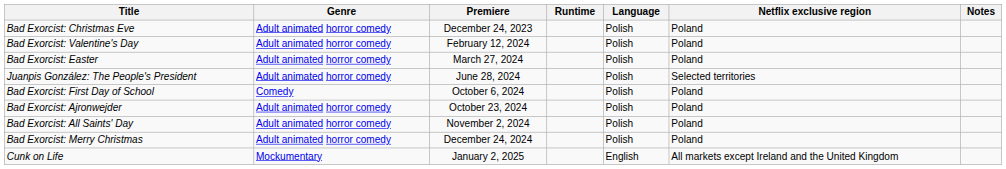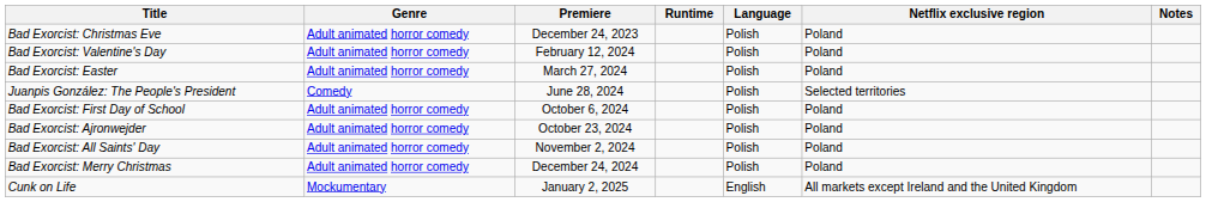 <table class="wikitable sortable" style="width:100%">
 <tr>
 <th scope="col" style="width:25%;">Title</th>
 <th>Genre</th>
 <th>Premiere</th>
 <th>Runtime</th>
 <th>Language</th>
 <th>Netflix exclusive region</th>
 <th>Notes</th>
 </tr>
 <tr>
 <td><em>Bad Exorcist: Christmas Eve</em></td>
 <td><a href='#'>Adult animated</a> <a href='#'>horror comedy</a></td>
 <td style="text-align:center">December 24, 2023</td>
 <td></td>
 <td>Polish</td>
 <td>Poland</td>
 <td></td>
 </tr>
 <tr>
 <td><em>Bad Exorcist: Valentine's Day</em></td>
 <td><a href='#'>Adult animated</a> <a href='#'>horror comedy</a></td>
 <td style="text-align:center">February 12, 2024</td>
 <td></td>
 <td>Polish</td>
 <td>Poland</td>
 <td></td>
 </tr>
 <tr>
 <td><em>Bad Exorcist: Easter</em></td>
 <td><a href='#'>Adult animated</a> <a href='#'>horror comedy</a></td>
 <td style="text-align:center">March 27, 2024</td>
 <td></td>
 <td>Polish</td>
 <td>Poland</td>
 <td></td>
 </tr>
 <tr>
 <td><em>Juanpis González: The People's President</em></td>
-<td><a href='#'>Adult animated</a> <a href='#'>horror comedy</a></td>
+<td><a href='#'>Comedy</a></td>
 <td style="text-align:center">June 28, 2024</td>
 <td></td>
 <td>Polish</td>
 <td>Selected territories</td>
 <td></td>
 </tr>
 <tr>
 <td><em>Bad Exorcist: First Day of School</em></td>
-<td><a href='#'>Comedy</a></td>
+<td><a href='#'>Adult animated</a> <a href='#'>horror comedy</a></td>
 <td style="text-align:center">October 6, 2024</td>
 <td></td>
 <td>Polish</td>
 <td>Poland</td>
 <td></td>
 </tr>
 <tr>
 <td><em>Bad Exorcist: Ajronwejder</em></td>
 <td><a href='#'>Adult animated</a> <a href='#'>horror comedy</a></td>
 <td style="text-align:center">October 23, 2024</td>
 <td></td>
 <td>Polish</td>
 <td>Poland</td>
 <td></td>
 </tr>
 <tr>
 <td><em>Bad Exorcist: All Saints' Day</em></td>
 <td><a href='#'>Adult animated</a> <a href='#'>horror comedy</a></td>
 <td style="text-align:center">November 2, 2024</td>
 <td></td>
 <td>Polish</td>
 <td>Poland</td>
 <td></td>
 </tr>
 <tr>
 <td><em>Bad Exorcist: Merry Christmas</em></td>
 <td><a href='#'>Adult animated</a> <a href='#'>horror comedy</a></td>
 <td style="text-align:center">December 24, 2024</td>
 <td></td>
 <td>Polish</td>
 <td>Poland</td>
 <td></td>
 </tr>
 <tr>
 <td><em>Cunk on Life</em></td>
 <td><a href='#'>Mockumentary</a></td>
 <td style="text-align:center">January 2, 2025</td>
 <td></td>
 <td>English</td>
 <td>All markets except Ireland and the United Kingdom</td>
 <td></td>
 </tr>
 </table>
